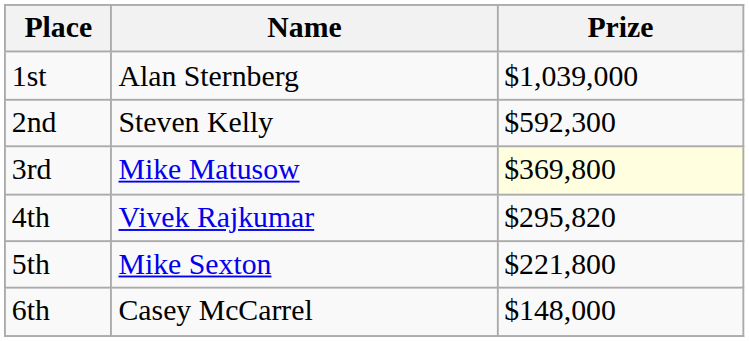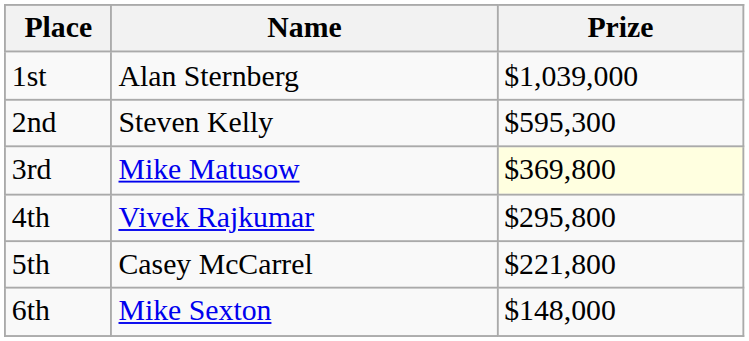 <table class="wikitable">
 <tr>
 <th style="width:50px;">Place</th>
 <th style="width:200px;">Name</th>
 <th style="width:125px;">Prize</th>
 </tr>
 <tr>
 <td>1st</td>
 <td> Alan Sternberg</td>
 <td>$1,039,000</td>
 </tr>
 <tr>
 <td>2nd</td>
 <td> Steven Kelly</td>
-<td>$592,300</td>
+<td>$595,300</td>
 </tr>
 <tr>
 <td>3rd</td>
 <td> <a href='#'>Mike Matusow</a></td>
 <td style="background: lightyellow;">$369,800</td>
 </tr>
 <tr>
 <td>4th</td>
 <td> <a href='#'>Vivek Rajkumar</a></td>
-<td>$295,820</td>
+<td>$295,800</td>
 </tr>
 <tr>
 <td>5th</td>
-<td> <a href='#'>Mike Sexton</a></td>
+<td> Casey McCarrel</td>
 <td>$221,800</td>
 </tr>
 <tr>
 <td>6th</td>
-<td> Casey McCarrel</td>
+<td> <a href='#'>Mike Sexton</a></td>
 <td>$148,000</td>
 </tr>
 </table>
